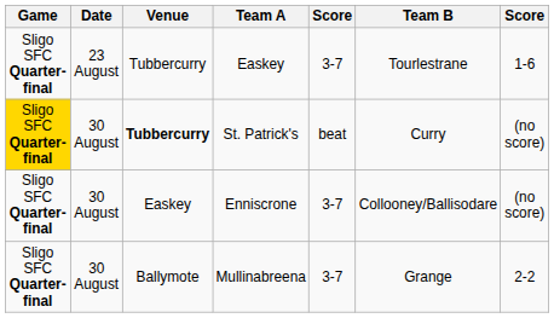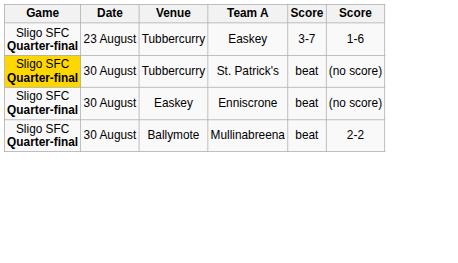 <table class="wikitable">
 <tr>
 <th>Game</th>
 <th>Date</th>
 <th>Venue</th>
 <th>Team A</th>
 <th>Score</th>
-<th>Team B</th>
 <th>Score</th>
 </tr>
 <tr align="center">
 <td>Sligo SFC<br><strong>Quarter-final</strong></td>
 <td>23 August</td>
 <td>Tubbercurry</td>
 <td>Easkey</td>
 <td>3-7</td>
-<td>Tourlestrane</td>
 <td>1-6</td>
 </tr>
 <tr align="center">
 <td style="background: gold;">Sligo SFC<br><strong>Quarter-final</strong></td>
 <td>30 August</td>
-<td><strong>Tubbercurry</strong></td>
+<td>Tubbercurry</td>
 <td>St. Patrick's</td>
 <td>beat</td>
-<td>Curry</td>
 <td>(no score)</td>
 </tr>
 <tr align="center">
 <td>Sligo SFC<br><strong>Quarter-final</strong></td>
 <td>30 August</td>
 <td>Easkey</td>
 <td>Enniscrone</td>
-<td>3-7</td>
-<td>Collooney/Ballisodare</td>
+<td>beat</td>
 <td>(no score)</td>
 </tr>
 <tr align="center">
 <td>Sligo SFC<br><strong>Quarter-final</strong></td>
 <td>30 August</td>
 <td>Ballymote</td>
 <td>Mullinabreena</td>
-<td>3-7</td>
-<td>Grange</td>
+<td>beat</td>
 <td>2-2</td>
 </tr>
 </table>
